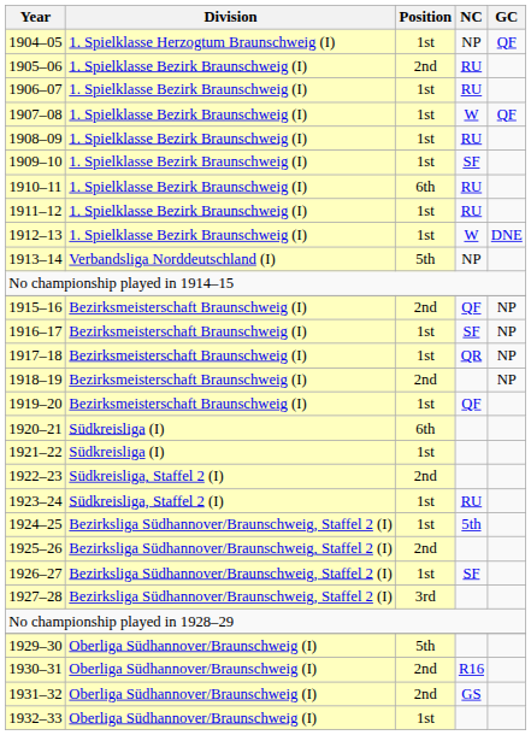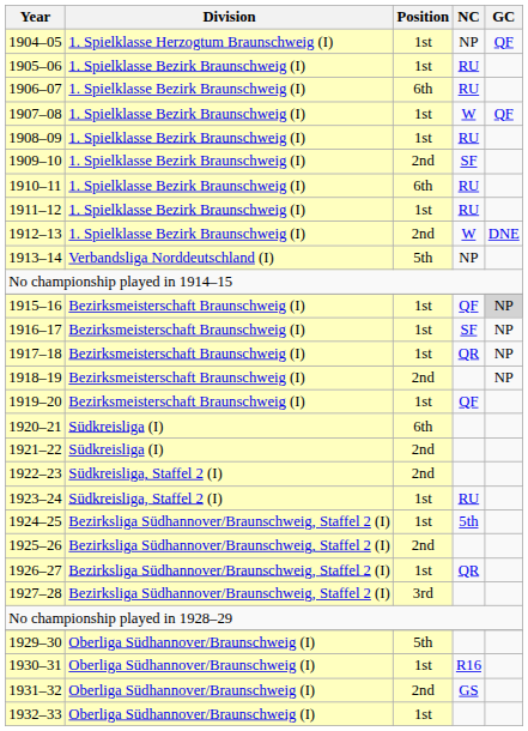 <table class="wikitable">
 <tr>
 <th>Year</th>
 <th>Division</th>
 <th>Position</th>
 <th>NC</th>
 <th>GC</th>
 </tr>
 <tr align="center">
 <td bgcolor="#FFFFBF">1904–05</td>
 <td bgcolor="#FFFFBF" align="left"><a href='#'>1. Spielklasse Herzogtum Braunschweig</a> (I)</td>
 <td bgcolor="#FFFFBF">1st</td>
 <td>NP</td>
 <td><a href='#'>QF</a></td>
 </tr>
 <tr align="center">
 <td bgcolor="#FFFFBF">1905–06</td>
 <td bgcolor="#FFFFBF" align="left"><a href='#'>1. Spielklasse Bezirk Braunschweig</a> (I)</td>
-<td bgcolor="#FFFFBF">2nd</td>
+<td bgcolor="#FFFFBF">1st</td>
 <td><a href='#'>RU</a></td>
 <td></td>
 </tr>
 <tr align="center">
 <td bgcolor="#FFFFBF">1906–07</td>
 <td bgcolor="#FFFFBF" align="left"><a href='#'>1. Spielklasse Bezirk Braunschweig</a> (I)</td>
-<td bgcolor="#FFFFBF">1st</td>
+<td bgcolor="#FFFFBF">6th</td>
 <td><a href='#'>RU</a></td>
 <td></td>
 </tr>
 <tr align="center">
 <td bgcolor="#FFFFBF">1907–08</td>
 <td bgcolor="#FFFFBF" align="left"><a href='#'>1. Spielklasse Bezirk Braunschweig</a> (I)</td>
 <td bgcolor="#FFFFBF">1st</td>
 <td><a href='#'>W</a></td>
 <td><a href='#'>QF</a></td>
 </tr>
 <tr align="center">
 <td bgcolor="#FFFFBF">1908–09</td>
 <td bgcolor="#FFFFBF" align="left"><a href='#'>1. Spielklasse Bezirk Braunschweig</a> (I)</td>
 <td bgcolor="#FFFFBF">1st</td>
 <td><a href='#'>RU</a></td>
 <td></td>
 </tr>
 <tr align="center">
 <td bgcolor="#FFFFBF">1909–10</td>
 <td bgcolor="#FFFFBF" align="left"><a href='#'>1. Spielklasse Bezirk Braunschweig</a> (I)</td>
-<td bgcolor="#FFFFBF">1st</td>
+<td bgcolor="#FFFFBF">2nd</td>
 <td><a href='#'>SF</a></td>
 <td></td>
 </tr>
 <tr align="center">
 <td bgcolor="#FFFFBF">1910–11</td>
 <td bgcolor="#FFFFBF" align="left"><a href='#'>1. Spielklasse Bezirk Braunschweig</a> (I)</td>
 <td bgcolor="#FFFFBF">6th</td>
 <td><a href='#'>RU</a></td>
 <td></td>
 </tr>
 <tr align="center">
 <td bgcolor="#FFFFBF">1911–12</td>
 <td bgcolor="#FFFFBF" align="left"><a href='#'>1. Spielklasse Bezirk Braunschweig</a> (I)</td>
 <td bgcolor="#FFFFBF">1st</td>
 <td><a href='#'>RU</a></td>
 <td></td>
 </tr>
 <tr align="center">
 <td bgcolor="#FFFFBF">1912–13</td>
 <td bgcolor="#FFFFBF" align="left"><a href='#'>1. Spielklasse Bezirk Braunschweig</a> (I)</td>
-<td bgcolor="#FFFFBF">1st</td>
+<td bgcolor="#FFFFBF">2nd</td>
 <td><a href='#'>W</a></td>
 <td><a href='#'>DNE</a></td>
 </tr>
 <tr align="center">
 <td bgcolor="#FFFFBF">1913–14</td>
 <td bgcolor="#FFFFBF" align="left"><a href='#'>Verbandsliga Norddeutschland</a> (I)</td>
 <td bgcolor="#FFFFBF">5th</td>
 <td>NP</td>
 <td></td>
 </tr>
 <tr>
 <td colspan="14">No championship played in 1914–15</td>
 </tr>
 <tr>
 </tr>
 <tr align="center">
 <td bgcolor="#FFFFBF">1915–16</td>
 <td bgcolor="#FFFFBF" align="left"><a href='#'>Bezirksmeisterschaft Braunschweig</a> (I)</td>
-<td bgcolor="#FFFFBF">2nd</td>
+<td bgcolor="#FFFFBF">1st</td>
 <td><a href='#'>QF</a></td>
-<td>NP</td>
+<td style="background: lightgrey;">NP</td>
 </tr>
 <tr align="center">
 <td bgcolor="#FFFFBF">1916–17</td>
 <td bgcolor="#FFFFBF" align="left"><a href='#'>Bezirksmeisterschaft Braunschweig</a> (I)</td>
 <td bgcolor="#FFFFBF">1st</td>
 <td><a href='#'>SF</a></td>
 <td>NP</td>
 </tr>
 <tr align="center">
 <td bgcolor="#FFFFBF">1917–18</td>
 <td bgcolor="#FFFFBF" align="left"><a href='#'>Bezirksmeisterschaft Braunschweig</a> (I)</td>
 <td bgcolor="#FFFFBF">1st</td>
 <td><a href='#'>QR</a></td>
 <td>NP</td>
 </tr>
 <tr align="center">
 <td bgcolor="#FFFFBF">1918–19</td>
 <td bgcolor="#FFFFBF" align="left"><a href='#'>Bezirksmeisterschaft Braunschweig</a> (I)</td>
 <td bgcolor="#FFFFBF">2nd</td>
 <td></td>
 <td>NP</td>
 </tr>
 <tr align="center">
 <td bgcolor="#FFFFBF">1919–20</td>
 <td bgcolor="#FFFFBF" align="left"><a href='#'>Bezirksmeisterschaft Braunschweig</a> (I)</td>
 <td bgcolor="#FFFFBF">1st</td>
 <td><a href='#'>QF</a></td>
 <td></td>
 </tr>
 <tr align="center">
 <td bgcolor="#FFFFBF">1920–21</td>
 <td bgcolor="#FFFFBF" align="left"><a href='#'>Südkreisliga</a> (I)</td>
 <td bgcolor="#FFFFBF">6th</td>
 <td></td>
 <td></td>
 </tr>
 <tr align="center">
 <td bgcolor="#FFFFBF">1921–22</td>
 <td bgcolor="#FFFFBF" align="left"><a href='#'>Südkreisliga</a> (I)</td>
-<td bgcolor="#FFFFBF">1st</td>
+<td bgcolor="#FFFFBF">2nd</td>
 <td></td>
 <td></td>
 </tr>
 <tr align="center">
 <td bgcolor="#FFFFBF">1922–23</td>
 <td bgcolor="#FFFFBF" align="left"><a href='#'>Südkreisliga, Staffel 2</a> (I)</td>
 <td bgcolor="#FFFFBF">2nd</td>
 <td></td>
 <td></td>
 </tr>
 <tr align="center">
 <td bgcolor="#FFFFBF">1923–24</td>
 <td bgcolor="#FFFFBF" align="left"><a href='#'>Südkreisliga, Staffel 2</a> (I)</td>
 <td bgcolor="#FFFFBF">1st</td>
 <td><a href='#'>RU</a></td>
 <td></td>
 </tr>
 <tr align="center">
 <td bgcolor="#FFFFBF">1924–25</td>
 <td bgcolor="#FFFFBF" align="left"><a href='#'>Bezirksliga Südhannover/Braunschweig, Staffel 2</a> (I)</td>
 <td bgcolor="#FFFFBF">1st</td>
 <td><a href='#'>5th</a></td>
 <td></td>
 </tr>
 <tr align="center">
 <td bgcolor="#FFFFBF">1925–26</td>
 <td bgcolor="#FFFFBF" align="left"><a href='#'>Bezirksliga Südhannover/Braunschweig, Staffel 2</a> (I)</td>
 <td bgcolor="#FFFFBF">2nd</td>
 <td></td>
 <td></td>
 </tr>
 <tr align="center">
 <td bgcolor="#FFFFBF">1926–27</td>
 <td bgcolor="#FFFFBF" align="left"><a href='#'>Bezirksliga Südhannover/Braunschweig, Staffel 2</a> (I)</td>
 <td bgcolor="#FFFFBF">1st</td>
-<td><a href='#'>SF</a></td>
+<td><a href='#'>QR</a></td>
 <td></td>
 </tr>
 <tr align="center">
 <td bgcolor="#FFFFBF">1927–28</td>
 <td bgcolor="#FFFFBF" align="left"><a href='#'>Bezirksliga Südhannover/Braunschweig, Staffel 2</a> (I)</td>
 <td bgcolor="#FFFFBF">3rd</td>
 <td></td>
 <td></td>
 </tr>
 <tr>
 <td colspan="14">No championship played in 1928–29</td>
 </tr>
 <tr>
 </tr>
 <tr align="center">
 <td bgcolor="#FFFFBF">1929–30</td>
 <td bgcolor="#FFFFBF" align="left"><a href='#'>Oberliga Südhannover/Braunschweig</a> (I)</td>
 <td bgcolor="#FFFFBF">5th</td>
 <td></td>
 <td></td>
 </tr>
 <tr align="center">
 <td bgcolor="#FFFFBF">1930–31</td>
 <td bgcolor="#FFFFBF" align="left"><a href='#'>Oberliga Südhannover/Braunschweig</a> (I)</td>
-<td bgcolor="#FFFFBF">2nd</td>
+<td bgcolor="#FFFFBF">1st</td>
 <td><a href='#'>R16</a></td>
 <td></td>
 </tr>
 <tr align="center">
 <td bgcolor="#FFFFBF">1931–32</td>
 <td bgcolor="#FFFFBF" align="left"><a href='#'>Oberliga Südhannover/Braunschweig</a> (I)</td>
 <td bgcolor="#FFFFBF">2nd</td>
 <td><a href='#'>GS</a></td>
 <td></td>
 </tr>
 <tr align="center">
 <td bgcolor="#FFFFBF">1932–33</td>
 <td bgcolor="#FFFFBF" align="left"><a href='#'>Oberliga Südhannover/Braunschweig</a> (I)</td>
 <td bgcolor="#FFFFBF">1st</td>
 <td></td>
 <td></td>
 </tr>
 </table>
